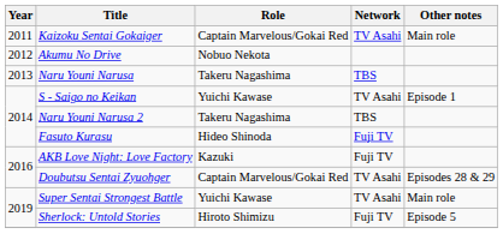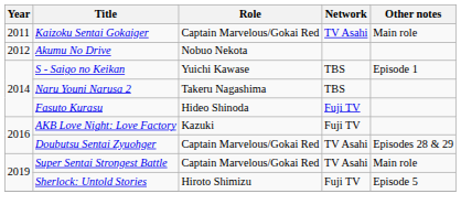 <table class="wikitable" style="font-size: 90%;">
 <tr>
 <th>Year</th>
 <th>Title</th>
 <th>Role</th>
 <th>Network</th>
 <th>Other notes</th>
 </tr>
 <tr>
 <td>2011</td>
 <td><em><a href='#'>Kaizoku Sentai Gokaiger</a></em></td>
 <td>Captain Marvelous/Gokai Red</td>
 <td><a href='#'>TV Asahi</a></td>
 <td>Main role</td>
 </tr>
 <tr>
 <td>2012</td>
 <td><em><a href='#'>Akumu No Drive</a></em></td>
 <td>Nobuo Nekota</td>
 <td></td>
 <td></td>
 </tr>
 <tr>
-<td>2013</td>
-<td><em><a href='#'>Naru Youni Narusa</a></em></td>
-<td>Takeru Nagashima</td>
-<td><a href='#'>TBS</a></td>
-<td></td>
-</tr>
-<tr>
 <td rowspan="3">2014</td>
 <td><em><a href='#'>S - Saigo no Keikan</a></em></td>
 <td>Yuichi Kawase</td>
-<td>TV Asahi</td>
+<td>TBS</td>
 <td>Episode 1</td>
 </tr>
 <tr>
 <td><em><a href='#'>Naru Youni Narusa 2</a></em></td>
 <td>Takeru Nagashima</td>
 <td>TBS</td>
 <td></td>
 </tr>
 <tr>
 <td><em><a href='#'>Fasuto Kurasu</a></em></td>
 <td>Hideo Shinoda</td>
 <td><a href='#'>Fuji TV</a></td>
 <td></td>
 </tr>
 <tr>
 <td rowspan="2">2016</td>
 <td><em><a href='#'>AKB Love Night: Love Factory</a></em></td>
 <td>Kazuki</td>
 <td>Fuji TV</td>
 <td></td>
 </tr>
 <tr>
 <td><em><a href='#'>Doubutsu Sentai Zyuohger</a></em></td>
 <td>Captain Marvelous/Gokai Red</td>
 <td>TV Asahi</td>
 <td>Episodes 28 & 29</td>
 </tr>
 <tr>
 <td rowspan="2">2019</td>
 <td><em><a href='#'>Super Sentai Strongest Battle</a></em></td>
-<td>Yuichi Kawase</td>
+<td>Captain Marvelous/Gokai Red</td>
 <td>TV Asahi</td>
 <td>Main role</td>
 </tr>
 <tr>
 <td><em><a href='#'>Sherlock: Untold Stories</a></em></td>
 <td>Hiroto Shimizu</td>
 <td>Fuji TV</td>
 <td>Episode 5</td>
 </tr>
 <tr>
 </tr>
 </table>
